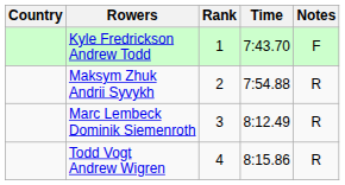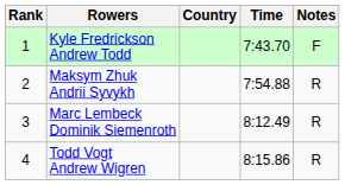 <table class="wikitable" style="text-align:center">
 <tr>
+<th>Rank</th>
+<th>Rowers</th>
 <th>Country</th>
-<th>Rowers</th>
-<th>Rank</th>
 <th>Time</th>
 <th>Notes</th>
 </tr>
 <tr bgcolor=ccffcc>
+<td>1</td>
+<td align="left"><a href='#'>Kyle Fredrickson</a><br><a href='#'>Andrew Todd</a></td>
 <td align="left"></td>
-<td align="left"><a href='#'>Kyle Fredrickson</a><br><a href='#'>Andrew Todd</a></td>
-<td>1</td>
 <td>7:43.70</td>
 <td>F</td>
 </tr>
 <tr>
+<td>2</td>
+<td align="left"><a href='#'>Maksym Zhuk</a><br><a href='#'>Andrii Syvykh</a></td>
 <td align="left"></td>
-<td align="left"><a href='#'>Maksym Zhuk</a><br><a href='#'>Andrii Syvykh</a></td>
-<td>2</td>
 <td>7:54.88</td>
 <td>R</td>
 </tr>
 <tr>
+<td>3</td>
+<td align="left"><a href='#'>Marc Lembeck</a><br><a href='#'>Dominik Siemenroth</a></td>
 <td align="left"></td>
-<td align="left"><a href='#'>Marc Lembeck</a><br><a href='#'>Dominik Siemenroth</a></td>
-<td>3</td>
 <td>8:12.49</td>
 <td>R</td>
 </tr>
 <tr>
+<td>4</td>
+<td align="left"><a href='#'>Todd Vogt</a><br><a href='#'>Andrew Wigren</a></td>
 <td align="left"></td>
-<td align="left"><a href='#'>Todd Vogt</a><br><a href='#'>Andrew Wigren</a></td>
-<td>4</td>
 <td>8:15.86</td>
 <td>R</td>
 </tr>
 </table>
